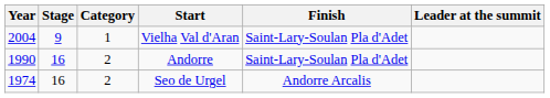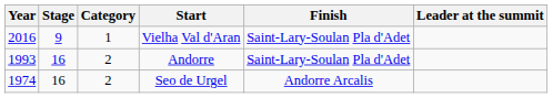 <table class="wikitable" style="text-align: center;">
 <tr>
 <th>Year</th>
 <th>Stage</th>
 <th>Category</th>
 <th>Start</th>
 <th>Finish</th>
 <th>Leader at the summit</th>
 </tr>
 <tr>
-<td><a href='#'>2004</a></td>
+<td><a href='#'>2016</a></td>
 <td><a href='#'>9</a></td>
 <td>1</td>
 <td><a href='#'>Vielha</a> <a href='#'>Val d'Aran</a></td>
 <td><a href='#'>Saint-Lary-Soulan</a> <a href='#'>Pla d'Adet</a></td>
 <td></td>
 </tr>
 <tr>
-<td><a href='#'>1990</a></td>
+<td><a href='#'>1993</a></td>
 <td><a href='#'>16</a></td>
 <td>2</td>
 <td><a href='#'>Andorre</a></td>
 <td><a href='#'>Saint-Lary-Soulan</a> <a href='#'>Pla d'Adet</a></td>
 <td></td>
 </tr>
 <tr>
 <td><a href='#'>1974</a></td>
 <td>16</td>
 <td>2</td>
 <td><a href='#'>Seo de Urgel</a></td>
 <td><a href='#'>Andorre Arcalis</a></td>
 <td></td>
 </tr>
 </table>
